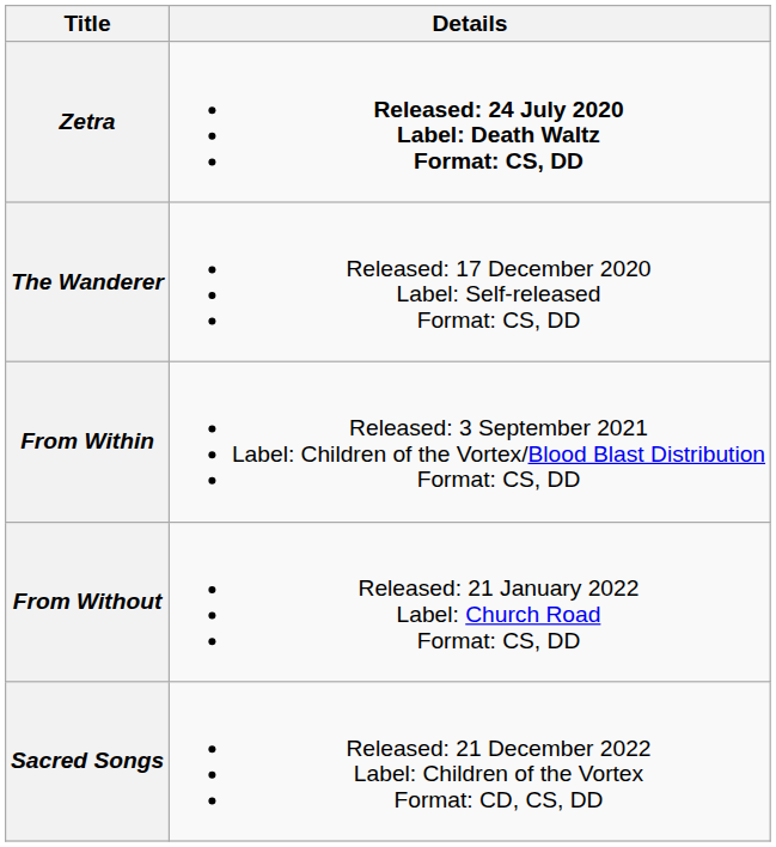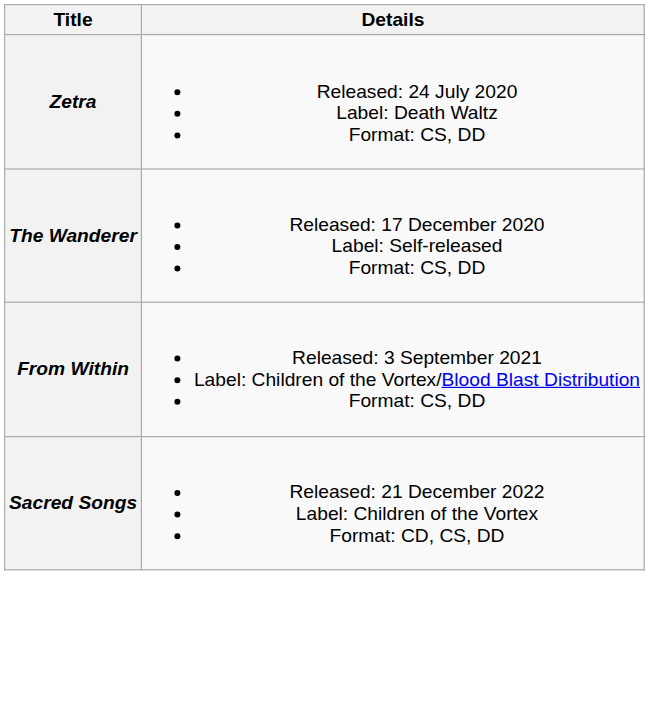 <table class="wikitable plainrowheaders" style="text-align:center;" border="1">
 <tr>
 <th>Title</th>
 <th>Details</th>
 </tr>
 <tr>
 <th scope="row"><em>Zetra</em></th>
-<td><strong><br><ul><li>Released: 24 July 2020</li><li>Label: Death Waltz</li><li>Format: CS, DD</li></ul></strong></td>
+<td><br><ul><li>Released: 24 July 2020</li><li>Label: Death Waltz</li><li>Format: CS, DD</li></ul></td>
 </tr>
 <tr>
 <th scope="row"><em>The Wanderer</em></th>
 <td><br><ul><li>Released: 17 December 2020</li><li>Label: Self-released</li><li>Format: CS, DD</li></ul></td>
 </tr>
 <tr>
 <th scope="row"><em>From Within</em></th>
 <td><br><ul><li>Released: 3 September 2021</li><li>Label: Children of the Vortex/<a href='#'>Blood Blast Distribution</a></li><li>Format: CS, DD</li></ul></td>
 </tr>
 <tr>
-<th scope="row"><em>From Without</em></th>
-<td><br><ul><li>Released: 21 January 2022</li><li>Label: <a href='#'>Church Road</a></li><li>Format: CS, DD</li></ul></td>
-</tr>
-<tr>
 <th scope="row"><em>Sacred Songs</em></th>
 <td><br><ul><li>Released: 21 December 2022</li><li>Label: Children of the Vortex</li><li>Format: CD, CS, DD</li></ul></td>
 </tr>
 </table>
